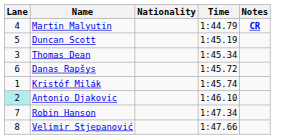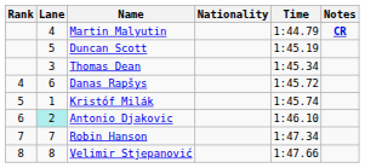 <table class="wikitable sortable" style="text-align:center">
 <tr>
+<th>Rank</th>
 <th>Lane</th>
 <th>Name</th>
 <th>Nationality</th>
 <th>Time</th>
 <th>Notes</th>
 </tr>
 <tr>
+<td></td>
 <td>4</td>
 <td align=left><a href='#'>Martin Malyutin</a></td>
 <td align=left></td>
 <td>1:44.79</td>
 <td><strong><a href='#'>CR</a></strong></td>
 </tr>
 <tr>
+<td></td>
 <td>5</td>
 <td align=left><a href='#'>Duncan Scott</a></td>
 <td align=left></td>
 <td>1:45.19</td>
 <td></td>
 </tr>
 <tr>
+<td></td>
 <td>3</td>
 <td align=left><a href='#'>Thomas Dean</a></td>
 <td align=left></td>
 <td>1:45.34</td>
 <td></td>
 </tr>
 <tr>
+<td>4</td>
 <td>6</td>
 <td align=left><a href='#'>Danas Rapšys</a></td>
 <td align=left></td>
 <td>1:45.72</td>
 <td></td>
 </tr>
 <tr>
+<td>5</td>
 <td>1</td>
 <td align=left><a href='#'>Kristóf Milák</a></td>
 <td align=left></td>
 <td>1:45.74</td>
 <td></td>
 </tr>
 <tr>
+<td>6</td>
 <td style="background: paleturquoise;">2</td>
 <td align=left><a href='#'>Antonio Djakovic</a></td>
 <td align=left></td>
 <td>1:46.10</td>
 <td></td>
 </tr>
 <tr>
 <td>7</td>
+<td>7</td>
 <td align=left><a href='#'>Robin Hanson</a></td>
 <td align=left></td>
 <td>1:47.34</td>
 <td></td>
 </tr>
 <tr>
 <td>8</td>
+<td>8</td>
 <td align=left><a href='#'>Velimir Stjepanović</a></td>
 <td align=left></td>
 <td>1:47.66</td>
 <td></td>
 </tr>
 </table>
